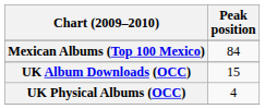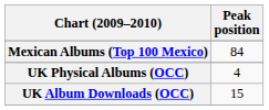 <table class="wikitable sortable plainrowheaders" style="text-align:center">
 <tr>
 <th scope="col">Chart (2009–2010)</th>
 <th scope="col">Peak<br> position</th>
 </tr>
 <tr>
 </tr>
 <tr>
 </tr>
 <tr>
 </tr>
 <tr>
 <th scope="row">Mexican Albums (<a href='#'>Top 100 Mexico</a>)</th>
 <td>84</td>
 </tr>
 <tr>
 </tr>
 <tr>
 </tr>
 <tr>
 </tr>
 <tr>
 </tr>
 <tr>
+<th scope="row">UK Physical Albums (<a href='#'>OCC</a>)</th>
+<td>4</td>
+</tr>
+<tr>
 <th scope="row">UK <a href='#'>Album Downloads</a> (<a href='#'>OCC</a>)</th>
 <td>15</td>
-</tr>
-<tr>
-<th scope="row">UK Physical Albums (<a href='#'>OCC</a>)</th>
-<td>4</td>
 </tr>
 <tr>
 </tr>
 <tr>
 </tr>
 <tr>
 </tr>
 <tr>
 </tr>
 </table>
